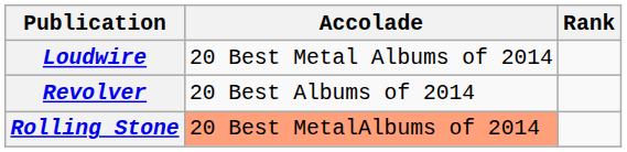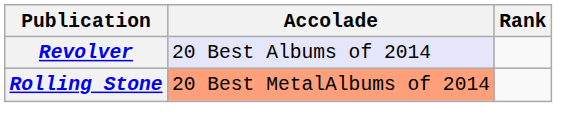 <table class="wikitable sortable plainrowheaders">
 <tr>
 <th>Publication</th>
 <th>Accolade</th>
 <th>Rank</th>
 </tr>
 <tr>
-<th scope="row"><em><a href='#'>Loudwire</a></em></th>
-<td>20 Best Metal Albums of 2014</td>
-<td></td>
-</tr>
-<tr>
 <th scope="row"><em><a href='#'>Revolver</a></em></th>
-<td>20 Best Albums of 2014</td>
+<td style="background: lavender;">20 Best Albums of 2014</td>
 <td></td>
 </tr>
 <tr>
 <th scope="row"><em><a href='#'>Rolling Stone</a></em></th>
 <td style="background: lightsalmon;">20 Best  MetalAlbums of 2014</td>
 <td></td>
 </tr>
 </table>
